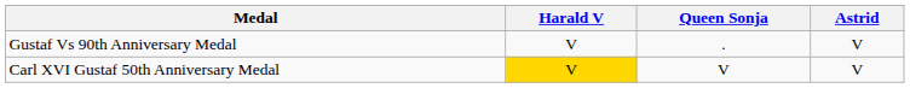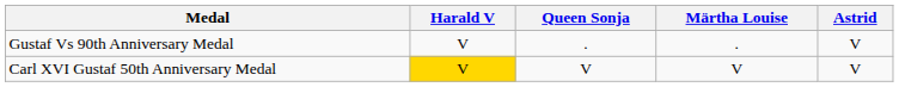 <table class="wikitable" width=70%>
 <tr>
 <th>Medal</th>
 <th><a href='#'>Harald V</a></th>
 <th><a href='#'>Queen Sonja</a></th>
+<th><a href='#'>Märtha Louise</a></th>
 <th><a href='#'>Astrid</a></th>
 </tr>
 <tr>
 <td>Gustaf Vs 90th Anniversary Medal</td>
 <td align=center>V</td>
+<td align=center>.</td>
 <td align=center>.</td>
 <td align=center>V</td>
 </tr>
 <tr>
 <td>Carl XVI Gustaf 50th Anniversary Medal</td>
 <td align=center style="background: gold;">V</td>
 <td align=center>V</td>
 <td align=center>V</td>
+<td align=center>V</td>
 </tr>
 </table>
